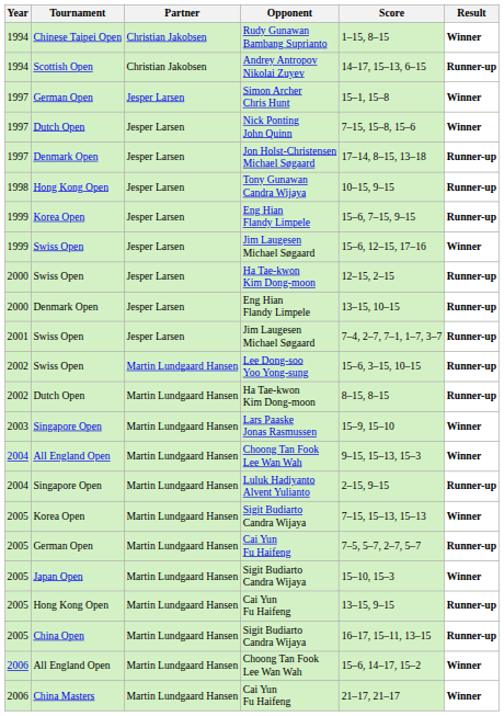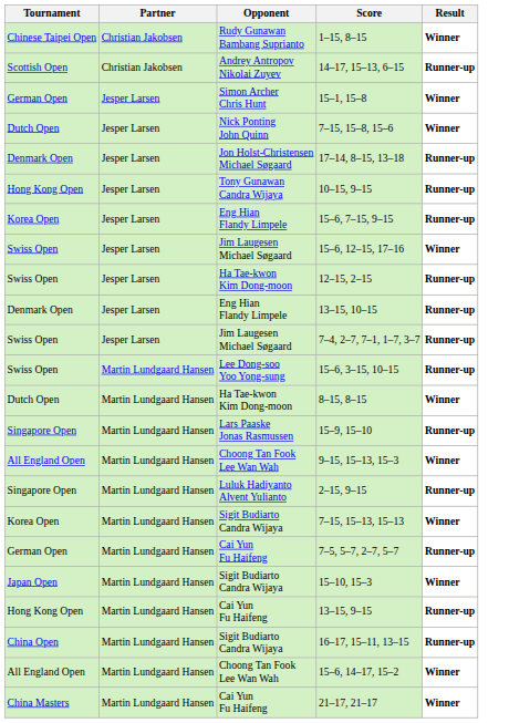 <table class="sortable wikitable" style="font-size: 90%;">
 <tr>
-<th>Year</th>
 <th>Tournament</th>
 <th>Partner</th>
 <th>Opponent</th>
 <th>Score</th>
 <th>Result</th>
 </tr>
 <tr style="background:#D4F1C5">
-<td align="center">1994</td>
 <td align="left"><a href='#'>Chinese Taipei Open</a></td>
 <td align="left"> <a href='#'>Christian Jakobsen</a></td>
 <td align="left"> <a href='#'>Rudy Gunawan</a> <br>  <a href='#'>Bambang Suprianto</a></td>
 <td align="left">1–15, 8–15</td>
 <td style="text-align:left; background:white"> <strong>Winner</strong></td>
 </tr>
 <tr style="background:#D4F1C5">
-<td align="center">1994</td>
 <td align="left"><a href='#'>Scottish Open</a></td>
 <td align="left"> Christian Jakobsen</td>
 <td align="left"> <a href='#'>Andrey Antropov</a> <br>  <a href='#'>Nikolai Zuyev</a></td>
 <td align="left">14–17, 15–13, 6–15</td>
 <td style="text-align:left; background:white"> <strong>Runner-up</strong></td>
 </tr>
 <tr style="background:#D4F1C5">
-<td align="center">1997</td>
 <td align="left"><a href='#'>German Open</a></td>
 <td align="left"> <a href='#'>Jesper Larsen</a></td>
 <td align="left"> <a href='#'>Simon Archer</a> <br>  <a href='#'>Chris Hunt</a></td>
 <td align="left">15–1, 15–8</td>
 <td style="text-align:left; background:white"> <strong>Winner</strong></td>
 </tr>
 <tr style="background:#D4F1C5">
-<td align="center">1997</td>
 <td align="left"><a href='#'>Dutch Open</a></td>
 <td align="left"> Jesper Larsen</td>
 <td align="left"> <a href='#'>Nick Ponting</a> <br>  <a href='#'>John Quinn</a></td>
 <td align="left">7–15, 15–8, 15–6</td>
 <td style="text-align:left; background:white"> <strong>Winner</strong></td>
 </tr>
 <tr style="background:#D4F1C5">
-<td align="center">1997</td>
 <td align="left"><a href='#'>Denmark Open</a></td>
 <td align="left"> Jesper Larsen</td>
 <td align="left"> <a href='#'>Jon Holst-Christensen</a> <br>  <a href='#'>Michael Søgaard</a></td>
 <td align="left">17–14, 8–15, 13–18</td>
 <td style="text-align:left; background:white"> <strong>Runner-up</strong></td>
 </tr>
 <tr style="background:#D4F1C5">
-<td align="center">1998</td>
 <td align="left"><a href='#'>Hong Kong Open</a></td>
 <td align="left"> Jesper Larsen</td>
 <td align="left"> <a href='#'>Tony Gunawan</a> <br>  <a href='#'>Candra Wijaya</a></td>
 <td align="left">10–15, 9–15</td>
 <td style="text-align:left; background:white"> <strong>Runner-up</strong></td>
 </tr>
 <tr style="background:#D4F1C5">
-<td align="center">1999</td>
 <td align="left"><a href='#'>Korea Open</a></td>
 <td align="left"> Jesper Larsen</td>
 <td align="left"> <a href='#'>Eng Hian</a> <br>  <a href='#'>Flandy Limpele</a></td>
 <td align="left">15–6, 7–15, 9–15</td>
 <td style="text-align:left; background:white"> <strong>Runner-up</strong></td>
 </tr>
 <tr style="background:#D4F1C5">
-<td align="center">1999</td>
 <td align="left"><a href='#'>Swiss Open</a></td>
 <td align="left"> Jesper Larsen</td>
 <td align="left"> <a href='#'>Jim Laugesen</a> <br>  Michael Søgaard</td>
 <td align="left">15–6, 12–15, 17–16</td>
 <td style="text-align:left; background:white"> <strong>Winner</strong></td>
 </tr>
 <tr style="background:#D4F1C5">
-<td align="center">2000</td>
 <td align="left">Swiss Open</td>
 <td align="left"> Jesper Larsen</td>
 <td align="left"> <a href='#'>Ha Tae-kwon</a> <br>  <a href='#'>Kim Dong-moon</a></td>
 <td align="left">12–15, 2–15</td>
 <td style="text-align:left; background:white"> <strong>Runner-up</strong></td>
 </tr>
 <tr style="background:#D4F1C5">
-<td align="center">2000</td>
 <td align="left">Denmark Open</td>
 <td align="left"> Jesper Larsen</td>
 <td align="left"> Eng Hian <br>  Flandy Limpele</td>
 <td align="left">13–15, 10–15</td>
 <td style="text-align:left; background:white"> <strong>Runner-up</strong></td>
 </tr>
 <tr style="background:#D4F1C5">
-<td align="center">2001</td>
 <td align="left">Swiss Open</td>
 <td align="left"> Jesper Larsen</td>
 <td align="left"> Jim Laugesen <br>  Michael Søgaard</td>
 <td align="left">7–4, 2–7, 7–1, 1–7, 3–7</td>
 <td style="text-align:left; background:white"> <strong>Runner-up</strong></td>
 </tr>
 <tr style="background:#D4F1C5">
-<td align="center">2002</td>
 <td align="left">Swiss Open</td>
 <td align="left"> <a href='#'>Martin Lundgaard Hansen</a></td>
 <td align="left"> <a href='#'>Lee Dong-soo</a> <br>  <a href='#'>Yoo Yong-sung</a></td>
 <td align="left">15–6, 3–15, 10–15</td>
 <td style="text-align:left; background:white"> <strong>Runner-up</strong></td>
 </tr>
 <tr style="background:#D4F1C5">
-<td align="center">2002</td>
 <td align="left">Dutch Open</td>
 <td align="left"> Martin Lundgaard Hansen</td>
 <td align="left"> Ha Tae-kwon <br>  Kim Dong-moon</td>
 <td align="left">8–15, 8–15</td>
-<td style="text-align:left; background:white"> <strong>Runner-up</strong></td>
+<td style="text-align:left; background:white"> <strong>Winner</strong></td>
 </tr>
 <tr style="background:#D4F1C5">
-<td align="center">2003</td>
 <td align="left"><a href='#'>Singapore Open</a></td>
 <td align="left"> Martin Lundgaard Hansen</td>
 <td align="left"> <a href='#'>Lars Paaske</a> <br>  <a href='#'>Jonas Rasmussen</a></td>
 <td align="left">15–9, 15–10</td>
-<td style="text-align:left; background:white"> <strong>Winner</strong></td>
+<td style="text-align:left; background:white"> <strong>Runner-up</strong></td>
 </tr>
 <tr style="background:#D4F1C5">
-<td align="center"><a href='#'>2004</a></td>
 <td align="left"><a href='#'>All England Open</a></td>
 <td align="left"> Martin Lundgaard Hansen</td>
 <td align="left"> <a href='#'>Choong Tan Fook</a> <br>  <a href='#'>Lee Wan Wah</a></td>
 <td align="left">9–15, 15–13, 15–3</td>
 <td style="text-align:left; background:white"> <strong>Winner</strong></td>
 </tr>
 <tr style="background:#D4F1C5">
-<td align="center">2004</td>
 <td align="left">Singapore Open</td>
 <td align="left"> Martin Lundgaard Hansen</td>
 <td align="left"> <a href='#'>Luluk Hadiyanto</a> <br>  <a href='#'>Alvent Yulianto</a></td>
 <td align="left">2–15, 9–15</td>
 <td style="text-align:left; background:white"> <strong>Runner-up</strong></td>
 </tr>
 <tr style="background:#D4F1C5">
-<td align="center">2005</td>
 <td align="left">Korea Open</td>
 <td align="left"> Martin Lundgaard Hansen</td>
 <td align="left"> <a href='#'>Sigit Budiarto</a> <br>  Candra Wijaya</td>
 <td align="left">7–15, 15–13, 15–13</td>
 <td style="text-align:left; background:white"> <strong>Winner</strong></td>
 </tr>
 <tr style="background:#D4F1C5">
-<td align="center">2005</td>
 <td align="left">German Open</td>
 <td align="left"> Martin Lundgaard Hansen</td>
 <td align="left"> <a href='#'>Cai Yun</a> <br>  <a href='#'>Fu Haifeng</a></td>
 <td align="left">7–5, 5–7, 2–7, 5–7</td>
 <td style="text-align:left; background:white"> <strong>Runner-up</strong></td>
 </tr>
 <tr style="background:#D4F1C5">
-<td align="center">2005</td>
 <td align="left"><a href='#'>Japan Open</a></td>
 <td align="left"> Martin Lundgaard Hansen</td>
 <td align="left"> Sigit Budiarto <br>  Candra Wijaya</td>
 <td align="left">15–10, 15–3</td>
 <td style="text-align:left; background:white"> <strong>Winner</strong></td>
 </tr>
 <tr style="background:#D4F1C5">
-<td align="center">2005</td>
 <td align="left">Hong Kong Open</td>
 <td align="left"> Martin Lundgaard Hansen</td>
 <td align="left"> Cai Yun <br>  Fu Haifeng</td>
 <td align="left">13–15, 9–15</td>
 <td style="text-align:left; background:white"> <strong>Runner-up</strong></td>
 </tr>
 <tr style="background:#D4F1C5">
-<td align="center">2005</td>
 <td align="left"><a href='#'>China Open</a></td>
 <td align="left"> Martin Lundgaard Hansen</td>
 <td align="left"> Sigit Budiarto <br>  Candra Wijaya</td>
 <td align="left">16–17, 15–11, 13–15</td>
 <td style="text-align:left; background:white"> <strong>Runner-up</strong></td>
 </tr>
 <tr style="background:#D4F1C5">
-<td align="center"><a href='#'>2006</a></td>
 <td align="left">All England Open</td>
 <td align="left"> Martin Lundgaard Hansen</td>
 <td align="left"> Choong Tan Fook <br>  Lee Wan Wah</td>
 <td align="left">15–6, 14–17, 15–2</td>
 <td style="text-align:left; background:white"> <strong>Winner</strong></td>
 </tr>
 <tr style="background:#D4F1C5">
-<td align="center">2006</td>
 <td align="left"><a href='#'>China Masters</a></td>
 <td align="left"> Martin Lundgaard Hansen</td>
 <td align="left"> Cai Yun <br>  Fu Haifeng</td>
 <td align="left">21–17, 21–17</td>
 <td style="text-align:left; background:white"> <strong>Winner</strong></td>
 </tr>
 </table>
